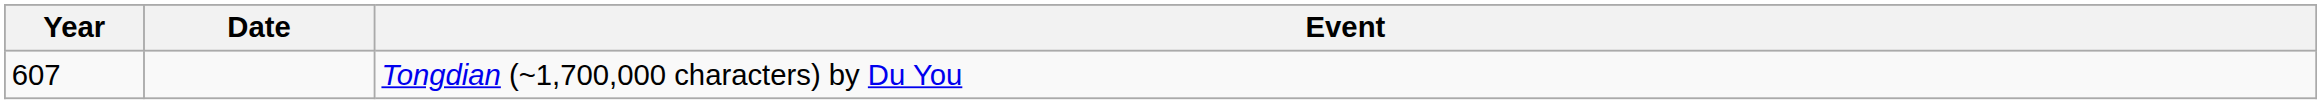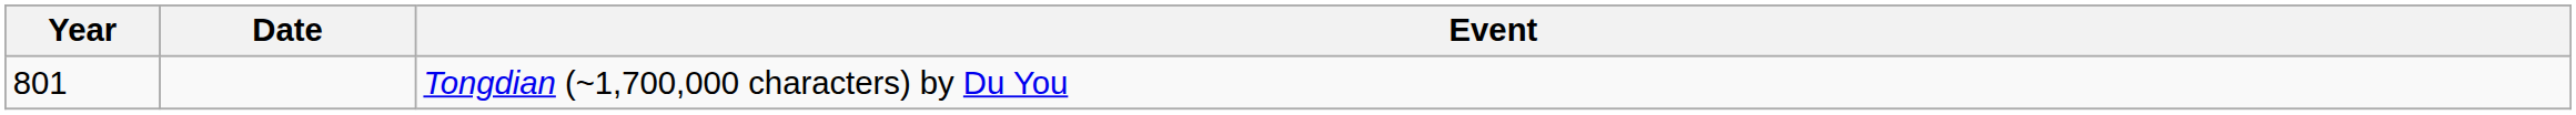 <table class="wikitable" style="width:100%;">
 <tr>
 <th style="width:6%">Year</th>
 <th style="width:10%">Date</th>
 <th>Event</th>
 </tr>
 <tr>
-<td>607</td>
+<td>801</td>
 <td></td>
 <td><em><a href='#'>Tongdian</a></em> (~1,700,000 characters) by <a href='#'>Du You</a></td>
 </tr>
 </table>
